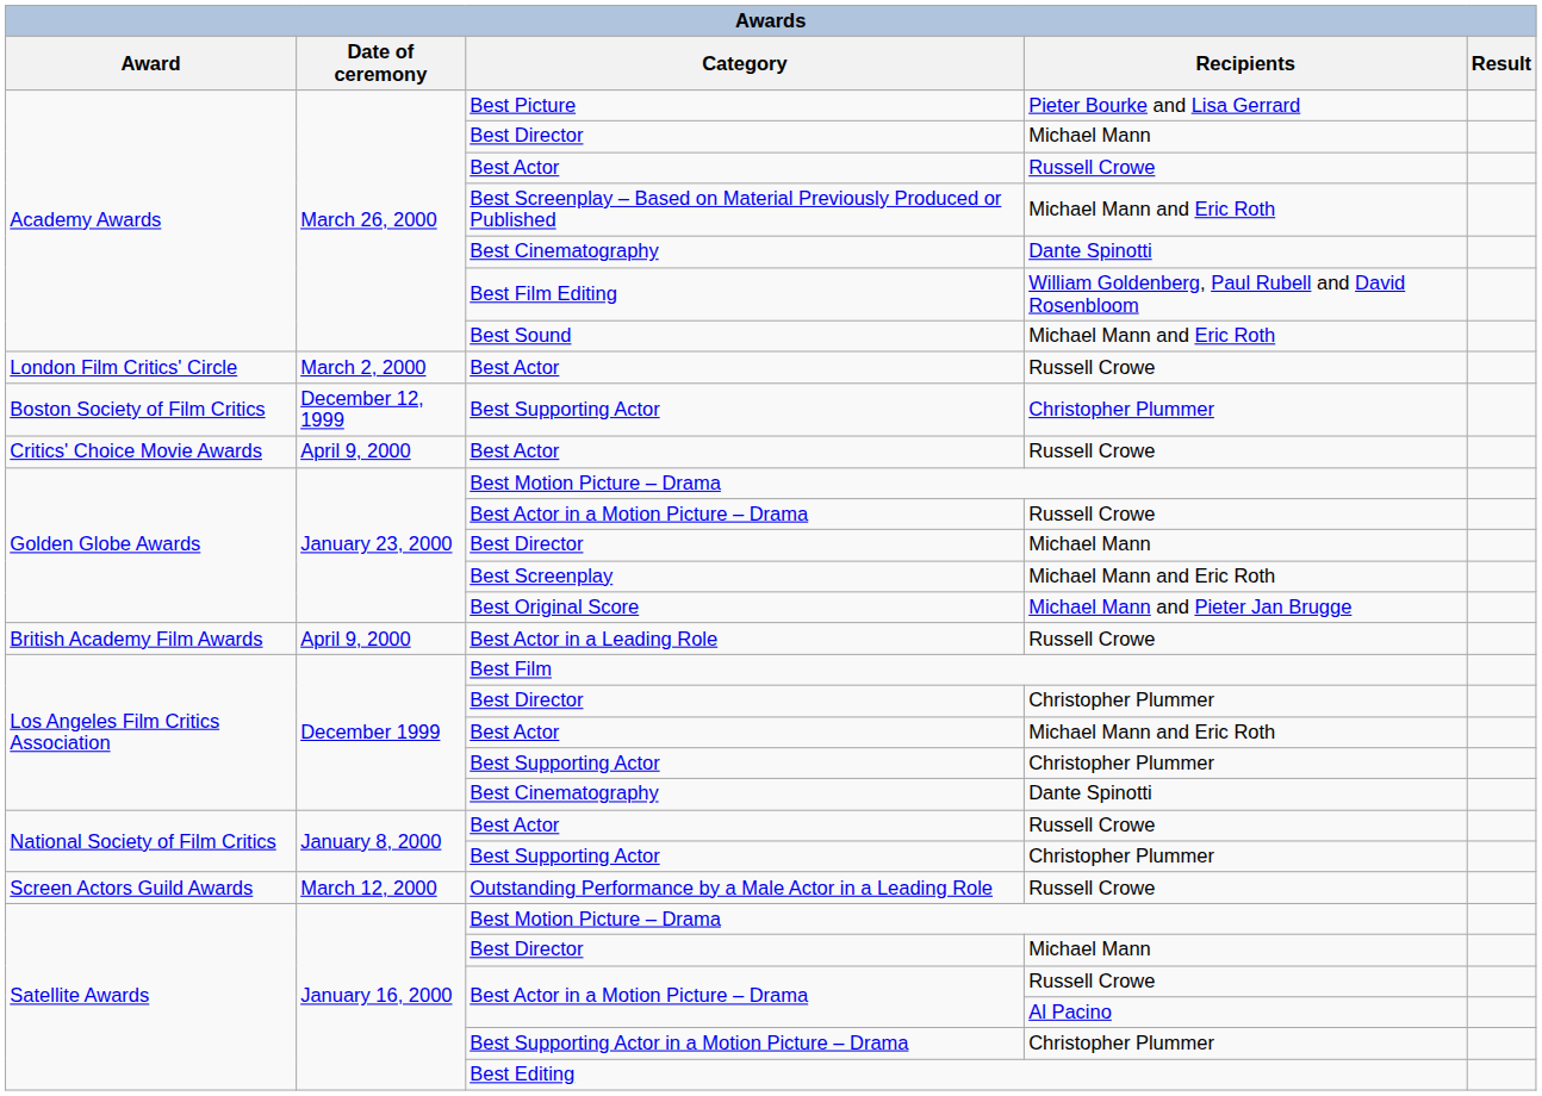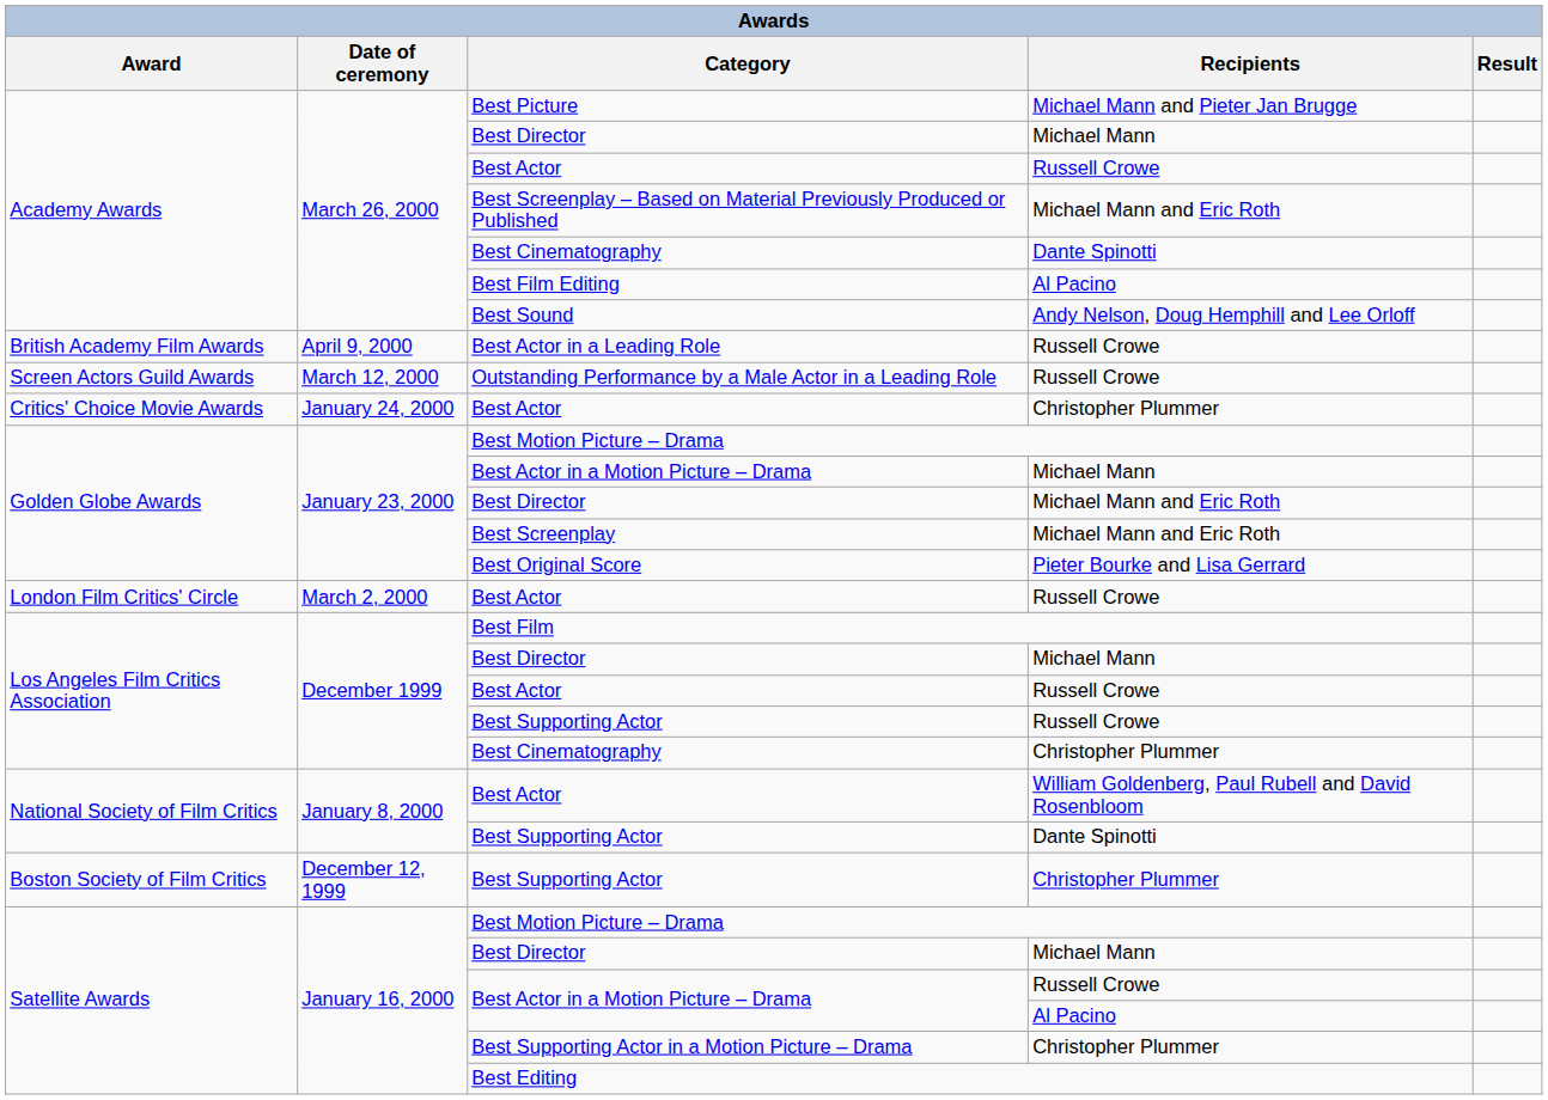 <table class="wikitable">
 <tr style="background:#ccc; text-align:center;">
 <th colspan="5" style="background: LightSteelBlue;">Awards</th>
 </tr>
 <tr style="background:#ccc; text-align:center;">
 <th>Award</th>
 <th>Date of ceremony</th>
 <th>Category</th>
 <th>Recipients</th>
 <th>Result</th>
 </tr>
 <tr>
 <td rowspan="7"><a href='#'>Academy Awards</a></td>
 <td rowspan="7"><a href='#'>March 26, 2000</a></td>
 <td><a href='#'>Best Picture</a></td>
-<td><a href='#'>Pieter Bourke</a> and <a href='#'>Lisa Gerrard</a></td>
+<td><a href='#'>Michael Mann</a> and <a href='#'>Pieter Jan Brugge</a></td>
 <td></td>
 </tr>
 <tr>
 <td><a href='#'>Best Director</a></td>
 <td>Michael Mann</td>
 <td></td>
 </tr>
 <tr>
 <td><a href='#'>Best Actor</a></td>
 <td><a href='#'>Russell Crowe</a></td>
 <td></td>
 </tr>
 <tr>
 <td><a href='#'>Best Screenplay – Based on Material Previously Produced or Published</a></td>
 <td>Michael Mann and <a href='#'>Eric Roth</a></td>
 <td></td>
 </tr>
 <tr>
 <td><a href='#'>Best Cinematography</a></td>
 <td><a href='#'>Dante Spinotti</a></td>
 <td></td>
 </tr>
 <tr>
 <td><a href='#'>Best Film Editing</a></td>
-<td><a href='#'>William Goldenberg</a>, <a href='#'>Paul Rubell</a> and <a href='#'>David Rosenbloom</a></td>
+<td><a href='#'>Al Pacino</a></td>
 <td></td>
 </tr>
 <tr>
 <td><a href='#'>Best Sound</a></td>
-<td>Michael Mann and <a href='#'>Eric Roth</a></td>
+<td><a href='#'>Andy Nelson</a>, <a href='#'>Doug Hemphill</a> and <a href='#'>Lee Orloff</a></td>
 <td></td>
 </tr>
 <tr>
-<td><a href='#'>London Film Critics' Circle</a></td>
-<td><a href='#'>March 2, 2000</a></td>
-<td><a href='#'>Best Actor</a></td>
+<td><a href='#'>British Academy Film Awards</a></td>
+<td><a href='#'>April 9, 2000</a></td>
+<td><a href='#'>Best Actor in a Leading Role</a></td>
 <td>Russell Crowe</td>
 <td></td>
 </tr>
 <tr>
-<td><a href='#'>Boston Society of Film Critics</a></td>
-<td><a href='#'>December 12, 1999</a></td>
-<td><a href='#'>Best Supporting Actor</a></td>
-<td><a href='#'>Christopher Plummer</a></td>
+<td><a href='#'>Screen Actors Guild Awards</a></td>
+<td><a href='#'>March 12, 2000</a></td>
+<td><a href='#'>Outstanding Performance by a Male Actor in a Leading Role</a></td>
+<td>Russell Crowe</td>
 <td></td>
 </tr>
 <tr>
 <td><a href='#'>Critics' Choice Movie Awards</a></td>
-<td><a href='#'>April 9, 2000</a></td>
+<td><a href='#'>January 24, 2000</a></td>
 <td><a href='#'>Best Actor</a></td>
-<td>Russell Crowe</td>
+<td>Christopher Plummer</td>
 <td></td>
 </tr>
 <tr>
 <td rowspan="5"><a href='#'>Golden Globe Awards</a></td>
 <td rowspan="5"><a href='#'>January 23, 2000</a></td>
 <td colspan="2"><a href='#'>Best Motion Picture – Drama</a></td>
 <td></td>
 </tr>
 <tr>
 <td><a href='#'>Best Actor in a Motion Picture – Drama</a></td>
-<td>Russell Crowe</td>
+<td>Michael Mann</td>
 <td></td>
 </tr>
 <tr>
 <td><a href='#'>Best Director</a></td>
-<td>Michael Mann</td>
+<td>Michael Mann and <a href='#'>Eric Roth</a></td>
 <td></td>
 </tr>
 <tr>
 <td><a href='#'>Best Screenplay</a></td>
 <td>Michael Mann and Eric Roth</td>
 <td></td>
 </tr>
 <tr>
 <td><a href='#'>Best Original Score</a></td>
-<td><a href='#'>Michael Mann</a> and <a href='#'>Pieter Jan Brugge</a></td>
+<td><a href='#'>Pieter Bourke</a> and <a href='#'>Lisa Gerrard</a></td>
 <td></td>
 </tr>
 <tr>
-<td><a href='#'>British Academy Film Awards</a></td>
-<td><a href='#'>April 9, 2000</a></td>
-<td><a href='#'>Best Actor in a Leading Role</a></td>
+<td><a href='#'>London Film Critics' Circle</a></td>
+<td><a href='#'>March 2, 2000</a></td>
+<td><a href='#'>Best Actor</a></td>
 <td>Russell Crowe</td>
 <td></td>
 </tr>
 <tr>
 <td rowspan="5"><a href='#'>Los Angeles Film Critics Association</a></td>
 <td rowspan="5"><a href='#'>December 1999</a></td>
 <td colspan="2"><a href='#'>Best Film</a></td>
 <td></td>
 </tr>
 <tr>
 <td><a href='#'>Best Director</a></td>
-<td>Christopher Plummer</td>
+<td>Michael Mann</td>
 <td></td>
 </tr>
 <tr>
 <td><a href='#'>Best Actor</a></td>
-<td>Michael Mann and Eric Roth</td>
+<td>Russell Crowe</td>
 <td></td>
 </tr>
 <tr>
 <td><a href='#'>Best Supporting Actor</a></td>
-<td>Christopher Plummer</td>
+<td>Russell Crowe</td>
 <td></td>
 </tr>
 <tr>
 <td><a href='#'>Best Cinematography</a></td>
-<td>Dante Spinotti</td>
+<td>Christopher Plummer</td>
 <td></td>
 </tr>
 <tr>
 <td rowspan="2"><a href='#'>National Society of Film Critics</a></td>
 <td rowspan="2"><a href='#'>January 8, 2000</a></td>
 <td><a href='#'>Best Actor</a></td>
-<td>Russell Crowe</td>
+<td><a href='#'>William Goldenberg</a>, <a href='#'>Paul Rubell</a> and <a href='#'>David Rosenbloom</a></td>
 <td></td>
 </tr>
 <tr>
 <td><a href='#'>Best Supporting Actor</a></td>
-<td>Christopher Plummer</td>
+<td>Dante Spinotti</td>
 <td></td>
 </tr>
 <tr>
-<td><a href='#'>Screen Actors Guild Awards</a></td>
-<td><a href='#'>March 12, 2000</a></td>
-<td><a href='#'>Outstanding Performance by a Male Actor in a Leading Role</a></td>
-<td>Russell Crowe</td>
+<td><a href='#'>Boston Society of Film Critics</a></td>
+<td><a href='#'>December 12, 1999</a></td>
+<td><a href='#'>Best Supporting Actor</a></td>
+<td><a href='#'>Christopher Plummer</a></td>
 <td></td>
 </tr>
 <tr>
 <td rowspan="6"><a href='#'>Satellite Awards</a></td>
 <td rowspan="6"><a href='#'>January 16, 2000</a></td>
 <td colspan="2"><a href='#'>Best Motion Picture – Drama</a></td>
 <td></td>
 </tr>
 <tr>
 <td><a href='#'>Best Director</a></td>
 <td>Michael Mann</td>
 <td></td>
 </tr>
 <tr>
 <td rowspan="2"><a href='#'>Best Actor in a Motion Picture – Drama</a></td>
 <td>Russell Crowe</td>
 <td></td>
 </tr>
 <tr>
 <td><a href='#'>Al Pacino</a></td>
 <td></td>
 </tr>
 <tr>
 <td><a href='#'>Best Supporting Actor in a Motion Picture – Drama</a></td>
 <td>Christopher Plummer</td>
 <td></td>
 </tr>
 <tr>
 <td colspan="2"><a href='#'>Best Editing</a></td>
 <td></td>
 </tr>
 </table>
